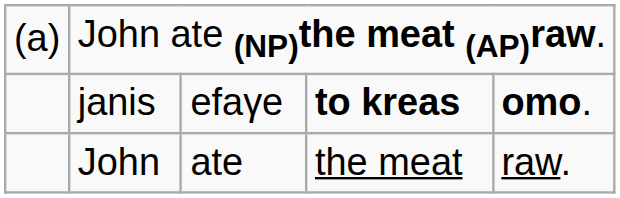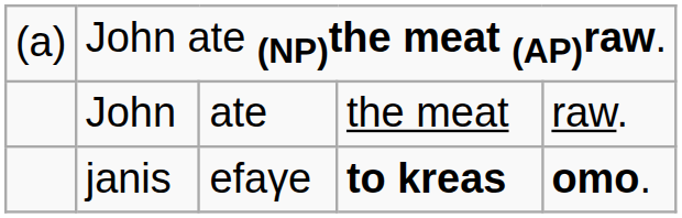 <table class="wikitable">
 <tr>
 <td>(a)</td>
 <td colspan="4">John ate <strong><sub>(NP)</sub>the meat <sub>(AP)</sub>raw</strong>.</td>
+</tr>
+<tr>
+<td></td>
+<td>John</td>
+<td>ate</td>
+<td><u>the meat</u></td>
+<td><u>raw</u>.</td>
 </tr>
 <tr>
 <td></td>
 <td>janis</td>
 <td>efaγe</td>
 <td><strong>to kreas</strong></td>
 <td><strong>omo</strong>.</td>
 </tr>
-<tr>
-<td></td>
-<td>John</td>
-<td>ate</td>
-<td><u>the meat</u></td>
-<td><u>raw</u>.</td>
-</tr>
 </table>
